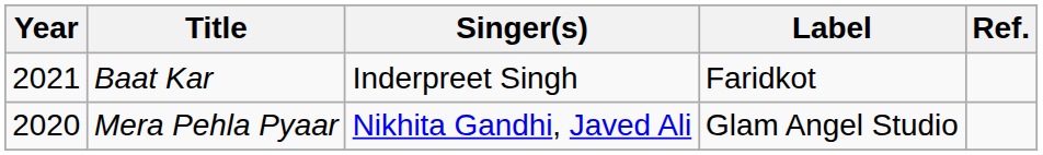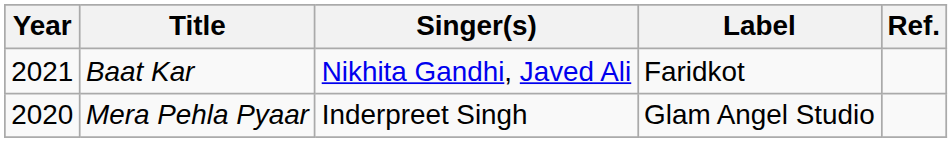 <table class="wikitable sortable">
 <tr>
 <th>Year</th>
 <th>Title</th>
 <th>Singer(s)</th>
 <th>Label</th>
 <th>Ref.</th>
 </tr>
 <tr>
 <td>2021</td>
 <td><em>Baat Kar</em></td>
-<td>Inderpreet Singh</td>
+<td><a href='#'>Nikhita Gandhi</a>, <a href='#'>Javed Ali</a></td>
 <td>Faridkot</td>
 <td></td>
 </tr>
 <tr>
 <td>2020</td>
 <td><em>Mera Pehla Pyaar</em></td>
-<td><a href='#'>Nikhita Gandhi</a>, <a href='#'>Javed Ali</a></td>
+<td>Inderpreet Singh</td>
 <td>Glam Angel Studio</td>
 <td></td>
 </tr>
 </table>
